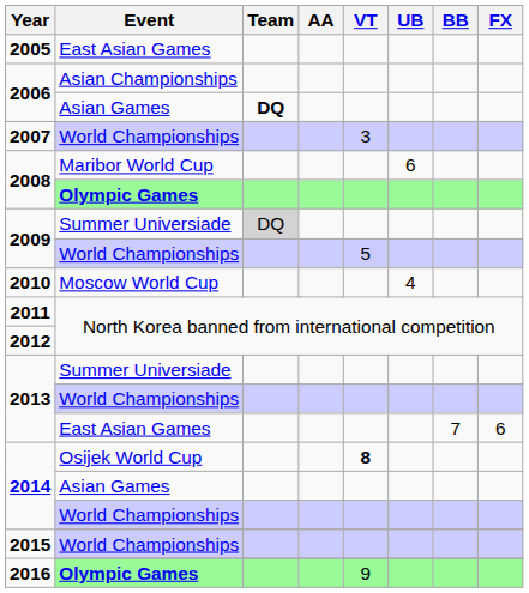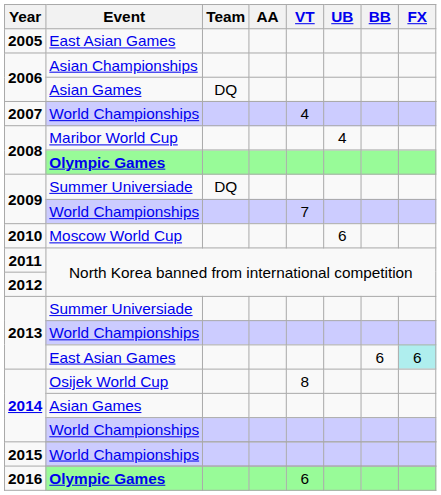 <table class="wikitable" style="text-align:center; font-size:95%;">
 <tr>
 <th align=center>Year</th>
 <th align=center>Event</th>
 <th style="width:30px;">Team</th>
 <th style="width:30px;">AA</th>
 <th style="width:30px;"><a href='#'>VT</a></th>
 <th style="width:30px;"><a href='#'>UB</a></th>
 <th style="width:30px;"><a href='#'>BB</a></th>
 <th style="width:30px;"><a href='#'>FX</a></th>
 </tr>
 <tr>
 <td rowspan="1"><strong>2005</strong></td>
 <td align=left><a href='#'>East Asian Games</a></td>
 <td></td>
 <td></td>
 <td></td>
 <td></td>
 <td></td>
 <td></td>
 </tr>
 <tr>
 <td rowspan="2"><strong>2006</strong></td>
 <td align=left><a href='#'>Asian Championships</a></td>
 <td></td>
 <td></td>
 <td></td>
 <td></td>
 <td></td>
 <td></td>
 </tr>
 <tr>
 <td align=left><a href='#'>Asian Games</a></td>
-<td><strong>DQ</strong></td>
+<td>DQ</td>
 <td></td>
 <td></td>
 <td></td>
 <td></td>
 <td></td>
 </tr>
 <tr>
 <td rowspan="2"><strong>2007</strong></td>
 </tr>
 <tr bgcolor=#CCCCFF>
 <td align=left><a href='#'>World Championships</a></td>
 <td></td>
 <td></td>
-<td>3</td>
+<td>4</td>
 <td></td>
 <td></td>
 <td></td>
 </tr>
 <tr>
 <td rowspan="2"><strong>2008</strong></td>
 <td align=left><a href='#'>Maribor World Cup</a></td>
 <td></td>
 <td></td>
 <td></td>
-<td>6</td>
+<td>4</td>
 <td></td>
 <td></td>
 </tr>
 <tr bgcolor=98FB98>
 <td align=left><strong><a href='#'>Olympic Games</a></strong></td>
 <td></td>
 <td></td>
 <td></td>
 <td></td>
 <td></td>
 <td></td>
 </tr>
 <tr>
 <td rowspan="2"><strong>2009</strong></td>
 <td align=left><a href='#'>Summer Universiade</a></td>
-<td style="background: lightgrey;">DQ</td>
+<td>DQ</td>
 <td></td>
 <td></td>
 <td></td>
 <td></td>
 <td></td>
 </tr>
 <tr bgcolor=#CCCCFF>
 <td align=left><a href='#'>World Championships</a></td>
 <td></td>
 <td></td>
-<td>5</td>
+<td>7</td>
 <td></td>
 <td></td>
 <td></td>
 </tr>
 <tr>
 <td rowspan="1"><strong>2010</strong></td>
 <td align=left><a href='#'>Moscow World Cup</a></td>
 <td></td>
 <td></td>
 <td></td>
-<td>4</td>
+<td>6</td>
 <td></td>
 <td></td>
 </tr>
 <tr>
 <td rowspan="1"><strong>2011</strong></td>
 <td colspan=7; rowspan=2; align=center>North Korea banned from international competition</td>
 </tr>
 <tr>
 <td rowspan="1"><strong>2012</strong></td>
 </tr>
 <tr>
 <td rowspan="3"><strong>2013</strong></td>
 <td align=left><a href='#'>Summer Universiade</a></td>
 <td></td>
 <td></td>
 <td></td>
 <td></td>
 <td></td>
 <td></td>
 </tr>
 <tr bgcolor=#CCCCFF>
 <td align=left><a href='#'>World Championships</a></td>
 <td></td>
 <td></td>
 <td></td>
 <td></td>
 <td></td>
 <td></td>
 </tr>
 <tr>
 <td align=left><a href='#'>East Asian Games</a></td>
 <td></td>
 <td></td>
 <td></td>
 <td></td>
-<td>7</td>
 <td>6</td>
+<td style="background: paleturquoise;">6</td>
 </tr>
 <tr>
 <td rowspan="3"><strong><a href='#'>2014</a></strong></td>
 <td align=left><a href='#'>Osijek World Cup</a></td>
 <td></td>
 <td></td>
-<td><strong>8</strong></td>
+<td>8</td>
 <td></td>
 <td></td>
 <td></td>
 </tr>
 <tr>
 <td align=left><a href='#'>Asian Games</a></td>
 <td></td>
 <td></td>
 <td></td>
 <td></td>
 <td></td>
 <td></td>
 </tr>
 <tr bgcolor=#CCCCFF>
 <td align=left><a href='#'>World Championships</a></td>
 <td></td>
 <td></td>
 <td></td>
 <td></td>
 <td></td>
 <td></td>
 </tr>
 <tr>
 <td rowspan="2"><strong>2015</strong></td>
 </tr>
 <tr bgcolor=#CCCCFF>
 <td align=left><a href='#'>World Championships</a></td>
 <td></td>
 <td></td>
 <td></td>
 <td></td>
 <td></td>
 <td></td>
 </tr>
 <tr>
 <td rowspan="2"><strong>2016</strong></td>
 </tr>
 <tr bgcolor=98FB98>
 <td align=left><strong><a href='#'>Olympic Games</a></strong></td>
 <td></td>
 <td></td>
-<td>9</td>
+<td>6</td>
 <td></td>
 <td></td>
 <td></td>
 </tr>
 </table>
